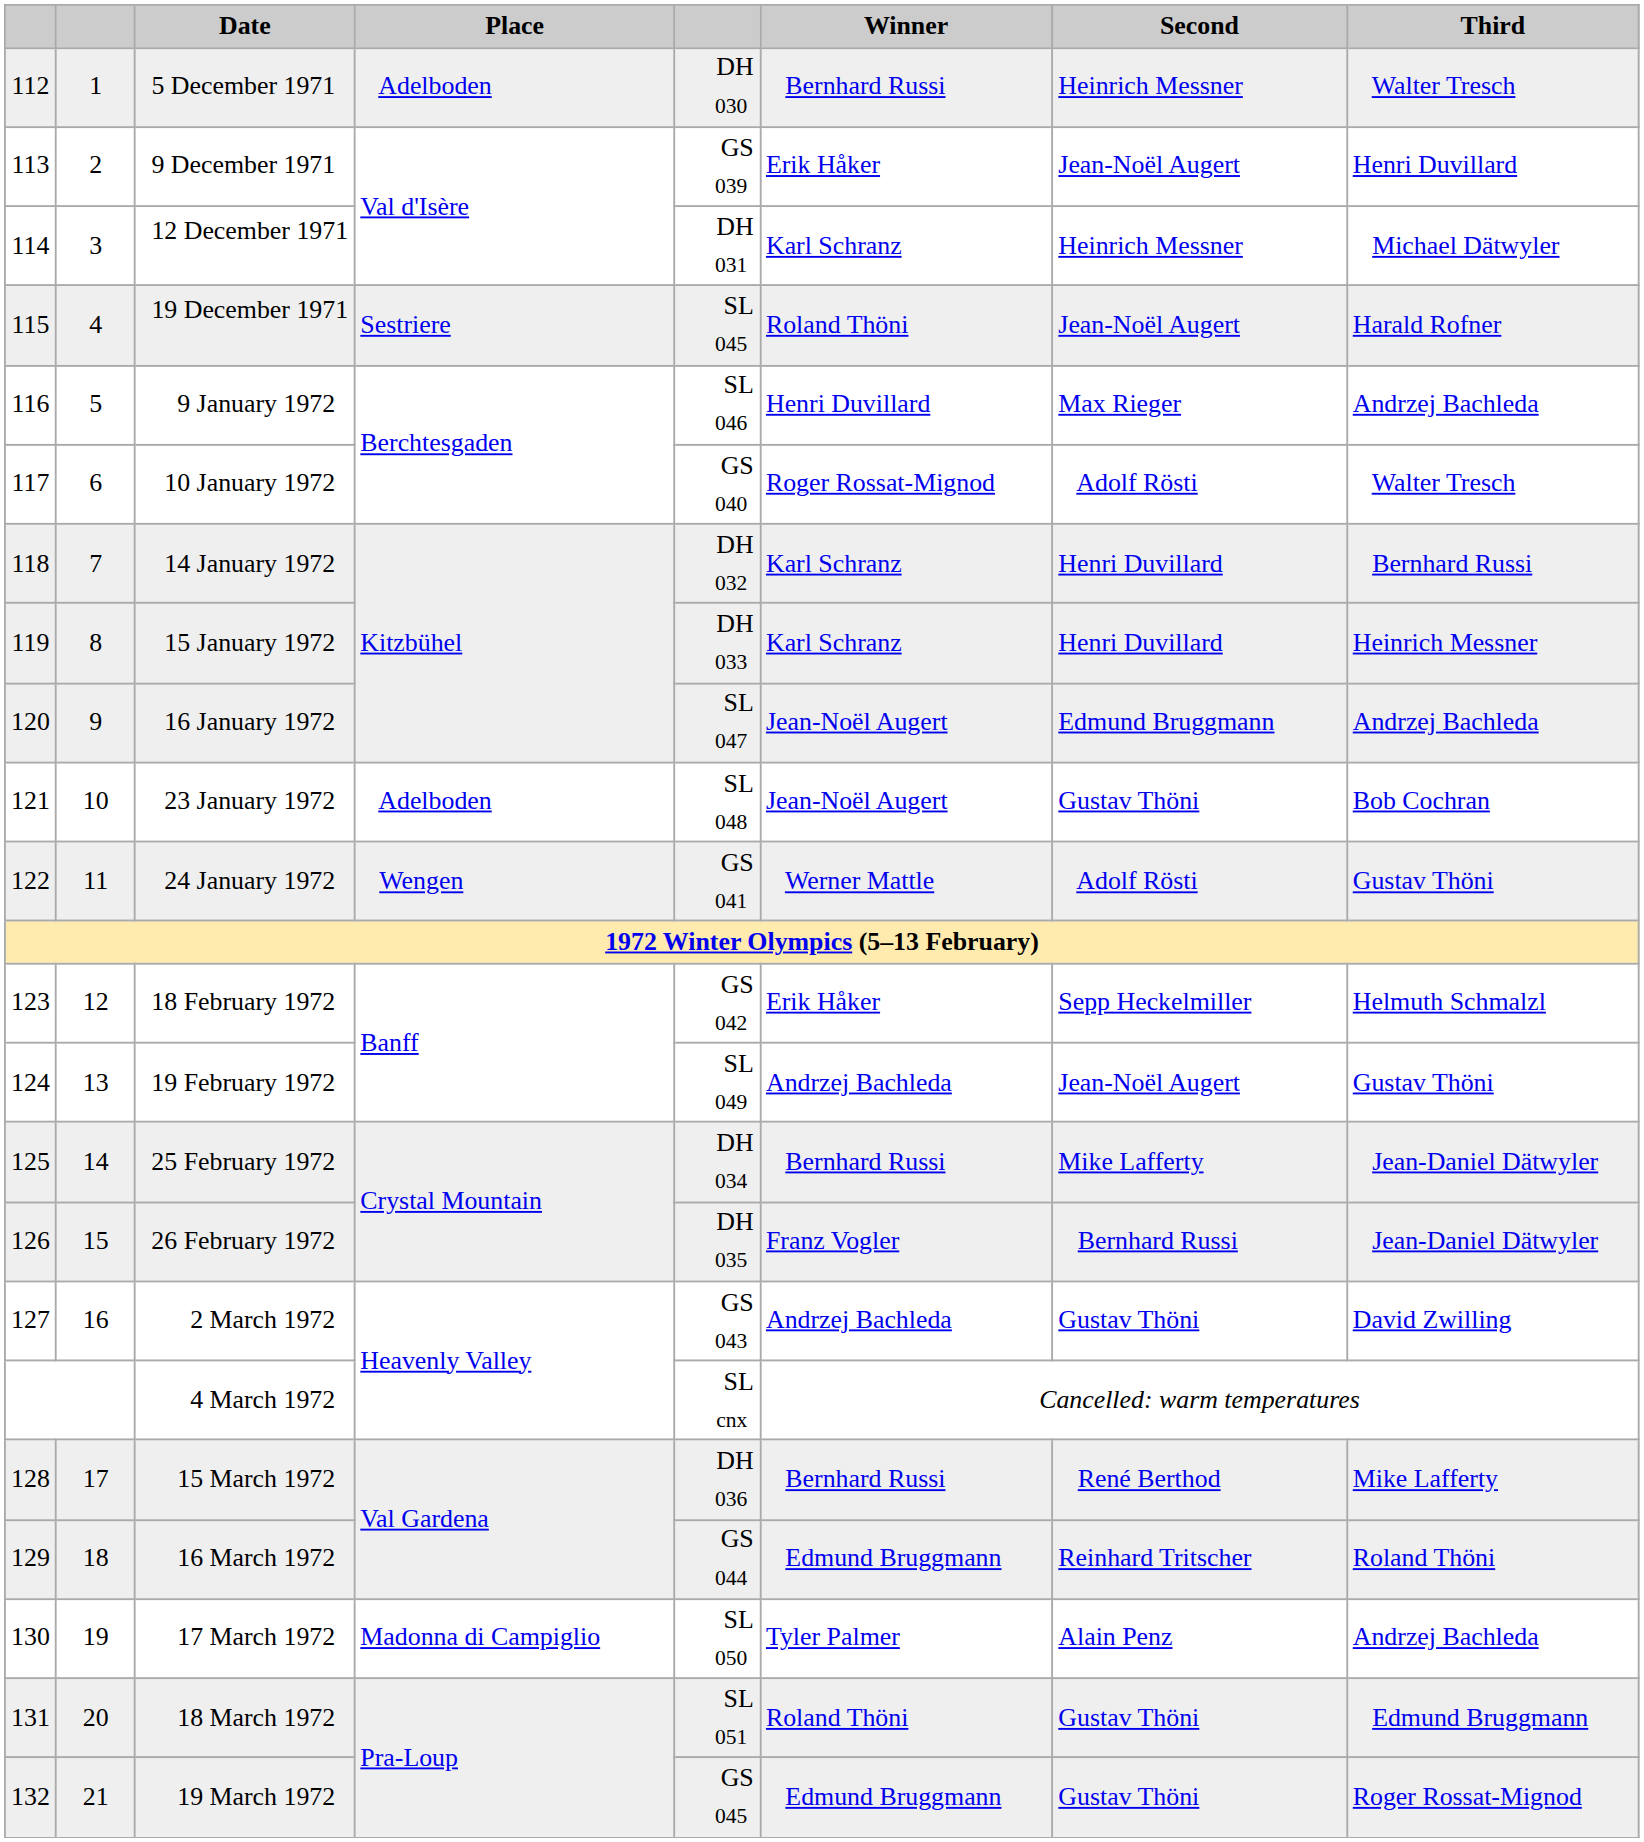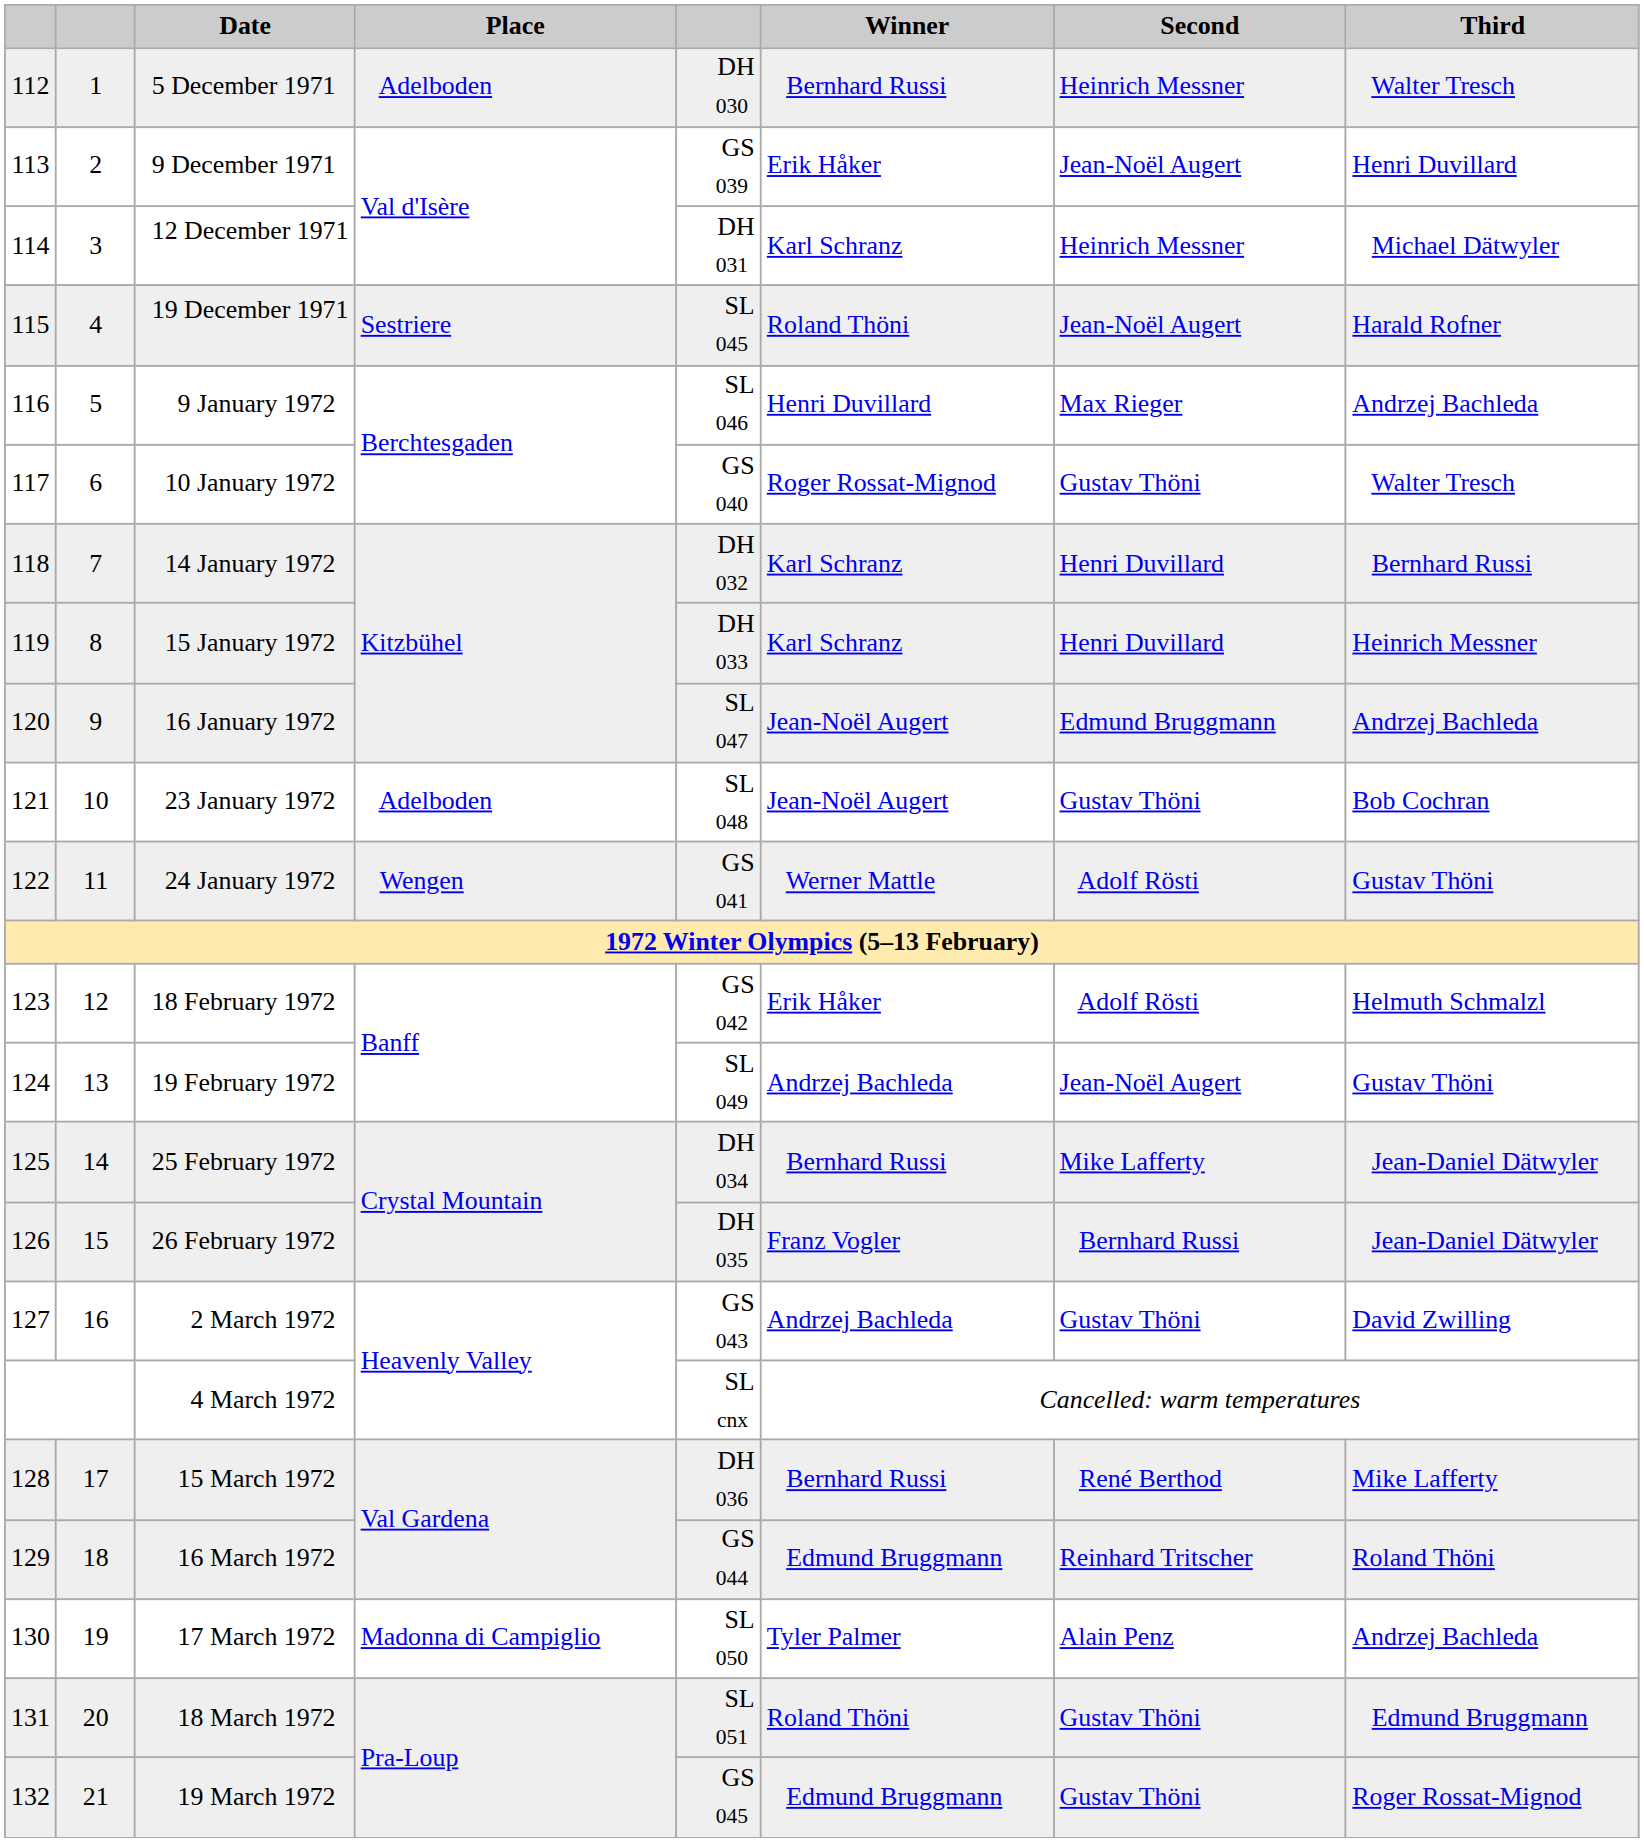 <table class="wikitable plainrowheaders" style="background:#fff; font-size:86%; line-height:16px; border:grey solid 1px; border-collapse:collapse;">
 <tr style="background:#ccc; text-align:center;">
 <td align="center" width="13"></td>
 <td align="center" width="40"></td>
 <td align="center" width="120"><strong>Date</strong></td>
 <td align="center" width="180"><strong>Place</strong></td>
 <td align="center" width="42"></td>
 <td align="center" width="165"><strong>Winner</strong></td>
 <td align="center" width="165"><strong>Second</strong></td>
 <td align="center" width="165"><strong>Third</strong></td>
 </tr>
 <tr bgcolor="#EFEFEF">
 <td align=center>112</td>
 <td align=center>1</td>
 <td align=right>5 December 1971  </td>
 <td>   <a href='#'>Adelboden</a></td>
 <td align=right>DH <sub>030</sub> </td>
 <td>   <a href='#'>Bernhard Russi</a></td>
 <td> <a href='#'>Heinrich Messner</a></td>
 <td>   <a href='#'>Walter Tresch</a></td>
 </tr>
 <tr>
 <td align=center>113</td>
 <td align=center>2</td>
 <td align=right>9 December 1971  </td>
 <td rowspan=2> <a href='#'>Val d'Isère</a></td>
 <td align=right>GS <sub>039</sub> </td>
 <td> <a href='#'>Erik Håker</a></td>
 <td> <a href='#'>Jean-Noël Augert</a></td>
 <td> <a href='#'>Henri Duvillard</a></td>
 </tr>
 <tr>
 <td align=center>114</td>
 <td align=center>3</td>
 <td align=right>12 December 1971  </td>
 <td align=right>DH <sub>031</sub> </td>
 <td> <a href='#'>Karl Schranz</a></td>
 <td> <a href='#'>Heinrich Messner</a></td>
 <td>   <a href='#'>Michael Dätwyler</a></td>
 </tr>
 <tr bgcolor="#EFEFEF">
 <td align=center>115</td>
 <td align=center>4</td>
 <td align=right>19 December 1971  </td>
 <td> <a href='#'>Sestriere</a></td>
 <td align=right>SL <sub>045</sub> </td>
 <td> <a href='#'>Roland Thöni</a></td>
 <td> <a href='#'>Jean-Noël Augert</a></td>
 <td> <a href='#'>Harald Rofner</a></td>
 </tr>
 <tr>
 <td align=center>116</td>
 <td align=center>5</td>
 <td align=right>9 January 1972  </td>
 <td rowspan=2> <a href='#'>Berchtesgaden</a></td>
 <td align=right>SL <sub>046</sub> </td>
 <td> <a href='#'>Henri Duvillard</a></td>
 <td> <a href='#'>Max Rieger</a></td>
 <td> <a href='#'>Andrzej Bachleda</a></td>
 </tr>
 <tr>
 <td align=center>117</td>
 <td align=center>6</td>
 <td align=right>10 January 1972  </td>
 <td align=right>GS <sub>040</sub> </td>
 <td> <a href='#'>Roger Rossat-Mignod</a></td>
-<td>   <a href='#'>Adolf Rösti</a></td>
+<td> <a href='#'>Gustav Thöni</a></td>
 <td>   <a href='#'>Walter Tresch</a></td>
 </tr>
 <tr bgcolor="#EFEFEF">
 <td align=center>118</td>
 <td align=center>7</td>
 <td align=right>14 January 1972  </td>
 <td rowspan=3> <a href='#'>Kitzbühel</a></td>
 <td align=right>DH <sub>032</sub> </td>
 <td> <a href='#'>Karl Schranz</a></td>
 <td> <a href='#'>Henri Duvillard</a></td>
 <td>   <a href='#'>Bernhard Russi</a></td>
 </tr>
 <tr bgcolor="#EFEFEF">
 <td align=center>119</td>
 <td align=center>8</td>
 <td align=right>15 January 1972  </td>
 <td align=right>DH <sub>033</sub> </td>
 <td> <a href='#'>Karl Schranz</a></td>
 <td> <a href='#'>Henri Duvillard</a></td>
 <td> <a href='#'>Heinrich Messner</a></td>
 </tr>
 <tr bgcolor="#EFEFEF">
 <td align=center>120</td>
 <td align=center>9</td>
 <td align=right>16 January 1972  </td>
 <td align=right>SL <sub>047</sub> </td>
 <td> <a href='#'>Jean-Noël Augert</a></td>
 <td> <a href='#'>Edmund Bruggmann</a></td>
 <td> <a href='#'>Andrzej Bachleda</a></td>
 </tr>
 <tr>
 <td align=center>121</td>
 <td align=center>10</td>
 <td align=right>23 January 1972  </td>
 <td>   <a href='#'>Adelboden</a></td>
 <td align=right>SL <sub>048</sub> </td>
 <td> <a href='#'>Jean-Noël Augert</a></td>
 <td> <a href='#'>Gustav Thöni</a></td>
 <td> <a href='#'>Bob Cochran</a></td>
 </tr>
 <tr bgcolor="#EFEFEF">
 <td align=center>122</td>
 <td align=center>11</td>
 <td align=right>24 January 1972  </td>
 <td>   <a href='#'>Wengen</a></td>
 <td align=right>GS <sub>041</sub> </td>
 <td>   <a href='#'>Werner Mattle</a></td>
 <td>   <a href='#'>Adolf Rösti</a></td>
 <td> <a href='#'>Gustav Thöni</a></td>
 </tr>
 <tr style="background:#FFEBAD">
 <td colspan="8" style="text-align:center;"><strong><a href='#'>1972 Winter Olympics</a> (5–13 February)</strong></td>
 </tr>
 <tr>
 <td align=center>123</td>
 <td align=center>12</td>
 <td align=right>18 February 1972  </td>
 <td rowspan=2> <a href='#'>Banff</a></td>
 <td align=right>GS <sub>042</sub> </td>
 <td> <a href='#'>Erik Håker</a></td>
-<td> <a href='#'>Sepp Heckelmiller</a></td>
+<td>   <a href='#'>Adolf Rösti</a></td>
 <td> <a href='#'>Helmuth Schmalzl</a></td>
 </tr>
 <tr>
 <td align=center>124</td>
 <td align=center>13</td>
 <td align=right>19 February 1972  </td>
 <td align=right>SL <sub>049</sub> </td>
 <td> <a href='#'>Andrzej Bachleda</a></td>
 <td> <a href='#'>Jean-Noël Augert</a></td>
 <td> <a href='#'>Gustav Thöni</a></td>
 </tr>
 <tr bgcolor="#EFEFEF">
 <td align=center>125</td>
 <td align=center>14</td>
 <td align=right>25 February 1972  </td>
 <td rowspan=2> <a href='#'>Crystal Mountain</a></td>
 <td align=right>DH <sub>034</sub> </td>
 <td>   <a href='#'>Bernhard Russi</a></td>
 <td> <a href='#'>Mike Lafferty</a></td>
 <td>   <a href='#'>Jean-Daniel Dätwyler</a></td>
 </tr>
 <tr bgcolor="#EFEFEF">
 <td align=center>126</td>
 <td align=center>15</td>
 <td align=right>26 February 1972  </td>
 <td align=right>DH <sub>035</sub> </td>
 <td> <a href='#'>Franz Vogler</a></td>
 <td>   <a href='#'>Bernhard Russi</a></td>
 <td>   <a href='#'>Jean-Daniel Dätwyler</a></td>
 </tr>
 <tr>
 <td align=center>127</td>
 <td align=center>16</td>
 <td align=right>2 March 1972  </td>
 <td rowspan=2> <a href='#'>Heavenly Valley</a></td>
 <td align=right>GS <sub>043</sub> </td>
 <td> <a href='#'>Andrzej Bachleda</a></td>
 <td> <a href='#'>Gustav Thöni</a></td>
 <td> <a href='#'>David Zwilling</a></td>
 </tr>
 <tr>
 <td colspan=2></td>
 <td align=right>4 March 1972  </td>
 <td align=right>SL <sub>cnx</sub> </td>
 <td align=center colspan=3><em>Cancelled: warm temperatures</em></td>
 </tr>
 <tr bgcolor="#EFEFEF">
 <td align=center>128</td>
 <td align=center>17</td>
 <td align=right>15 March 1972  </td>
 <td rowspan=2> <a href='#'>Val Gardena</a></td>
 <td align=right>DH <sub>036</sub> </td>
 <td>   <a href='#'>Bernhard Russi</a></td>
 <td>   <a href='#'>René Berthod</a></td>
 <td> <a href='#'>Mike Lafferty</a></td>
 </tr>
 <tr bgcolor="#EFEFEF">
 <td align=center>129</td>
 <td align=center>18</td>
 <td align=right>16 March 1972  </td>
 <td align=right>GS <sub>044</sub> </td>
 <td>   <a href='#'>Edmund Bruggmann</a></td>
 <td> <a href='#'>Reinhard Tritscher</a></td>
 <td> <a href='#'>Roland Thöni</a></td>
 </tr>
 <tr>
 <td align=center>130</td>
 <td align=center>19</td>
 <td align=right>17 March 1972  </td>
 <td> <a href='#'>Madonna di Campiglio</a></td>
 <td align=right>SL <sub>050</sub> </td>
 <td> <a href='#'>Tyler Palmer</a></td>
 <td> <a href='#'>Alain Penz</a></td>
 <td> <a href='#'>Andrzej Bachleda</a></td>
 </tr>
 <tr bgcolor="#EFEFEF">
 <td align=center>131</td>
 <td align=center>20</td>
 <td align=right>18 March 1972  </td>
 <td rowspan=2> <a href='#'>Pra-Loup</a></td>
 <td align=right>SL <sub>051</sub> </td>
 <td> <a href='#'>Roland Thöni</a></td>
 <td> <a href='#'>Gustav Thöni</a></td>
 <td>   <a href='#'>Edmund Bruggmann</a></td>
 </tr>
 <tr bgcolor="#EFEFEF">
 <td align=center>132</td>
 <td align=center>21</td>
 <td align=right>19 March 1972  </td>
 <td align=right>GS <sub>045</sub> </td>
 <td>   <a href='#'>Edmund Bruggmann</a></td>
 <td> <a href='#'>Gustav Thöni</a></td>
 <td> <a href='#'>Roger Rossat-Mignod</a></td>
 </tr>
 </table>
